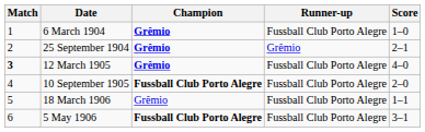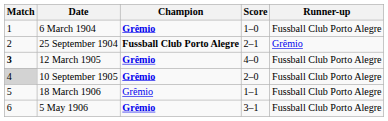 <table class="wikitable">
 <tr>
 <th>Match</th>
 <th>Date</th>
 <th>Champion</th>
+<th>Score</th>
 <th>Runner-up</th>
-<th>Score</th>
 </tr>
 <tr>
 <td>1</td>
 <td>6 March 1904</td>
 <td><strong><a href='#'>Grêmio</a></strong></td>
+<td>1–0</td>
 <td>Fussball Club Porto Alegre</td>
-<td>1–0</td>
 </tr>
 <tr>
 <td>2</td>
 <td>25 September 1904</td>
-<td><strong><a href='#'>Grêmio</a></strong></td>
+<td><strong>Fussball Club Porto Alegre</strong></td>
+<td>2–1</td>
 <td><a href='#'>Grêmio</a></td>
-<td>2–1</td>
 </tr>
 <tr>
 <td><strong>3</strong></td>
 <td>12 March 1905</td>
 <td><strong><a href='#'>Grêmio</a></strong></td>
+<td>4–0</td>
 <td>Fussball Club Porto Alegre</td>
-<td>4–0</td>
 </tr>
 <tr>
-<td>4</td>
+<td style="background: lightgrey;">4</td>
 <td>10 September 1905</td>
-<td><strong>Fussball Club Porto Alegre</strong></td>
+<td><strong><a href='#'>Grêmio</a></strong></td>
+<td>2–0</td>
 <td>Fussball Club Porto Alegre</td>
-<td>2–0</td>
 </tr>
 <tr>
 <td>5</td>
 <td>18 March 1906</td>
 <td><a href='#'>Grêmio</a></td>
+<td>1–1</td>
 <td>Fussball Club Porto Alegre</td>
-<td>1–1</td>
 </tr>
 <tr>
 <td>6</td>
 <td>5 May 1906</td>
-<td><strong>Fussball Club Porto Alegre</strong></td>
+<td><strong><a href='#'>Grêmio</a></strong></td>
+<td>3–1</td>
 <td>Fussball Club Porto Alegre</td>
-<td>3–1</td>
 </tr>
 </table>
